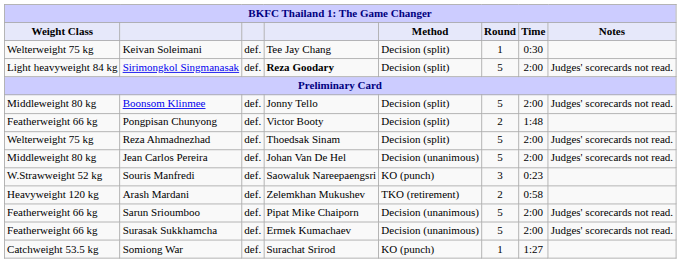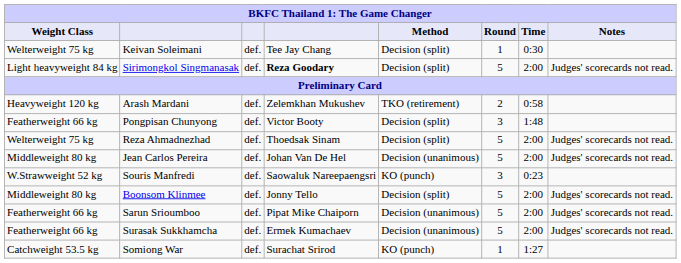 <table class="wikitable" style="font-size: 80%;">
 <tr>
 <th colspan="8" style="background-color: #ccf; color: #000080; text-align: center;"><strong>BKFC Thailand 1: The Game Changer</strong></th>
 </tr>
 <tr>
 <th colspan="1" style="background-color: #E6E8FA; color: #000000; text-align: center;">Weight Class</th>
 <th colspan="1" style="background-color: #E6E8FA; color: #000000; text-align: center;"></th>
 <th colspan="1" style="background-color: #E6E8FA; color: #000000; text-align: center;"></th>
 <th colspan="1" style="background-color: #E6E8FA; color: #000000; text-align: center;"></th>
 <th colspan="1" style="background-color: #E6E8FA; color: #000000; text-align: center;">Method</th>
 <th colspan="1" style="background-color: #E6E8FA; color: #000000; text-align: center;">Round</th>
 <th colspan="1" style="background-color: #E6E8FA; color: #000000; text-align: center;">Time</th>
 <th colspan="1" style="background-color: #E6E8FA; color: #000000; text-align: center;">Notes</th>
 </tr>
 <tr>
 <td>Welterweight 75 kg</td>
 <td> Keivan Soleimani</td>
 <td align=center>def.</td>
 <td> Tee Jay Chang</td>
 <td>Decision (split)</td>
 <td align=center>1</td>
 <td align=center>0:30</td>
 <td></td>
 </tr>
 <tr>
 <td>Light heavyweight 84 kg</td>
 <td><a href='#'>Sirimongkol Singmanasak</a></td>
 <td align=center>def.</td>
 <td><strong> Reza Goodary</strong></td>
 <td>Decision (split)</td>
 <td align=center>5</td>
 <td align=center>2:00</td>
 <td>Judges' scorecards not read.</td>
 </tr>
 <tr>
 <th colspan="8" style="background-color: #ccf; color: #000080; text-align: center;"><strong>Preliminary Card</strong></th>
 </tr>
 <tr>
-<td>Middleweight 80 kg</td>
-<td> <a href='#'>Boonsom Klinmee</a></td>
+<td>Heavyweight 120 kg</td>
+<td> Arash Mardani</td>
 <td align=center>def.</td>
-<td> Jonny Tello</td>
-<td>Decision (split)</td>
-<td align=center>5</td>
-<td align=center>2:00</td>
-<td>Judges' scorecards not read.</td>
+<td> Zelemkhan Mukushev</td>
+<td>TKO (retirement)</td>
+<td align=center>2</td>
+<td align=center>0:58</td>
+<td></td>
 </tr>
 <tr>
 <td>Featherweight 66 kg</td>
 <td> Pongpisan Chunyong</td>
 <td align=center>def.</td>
 <td> Victor Booty</td>
 <td>Decision (split)</td>
-<td align=center>2</td>
+<td align=center>3</td>
 <td align=center>1:48</td>
 <td></td>
 </tr>
 <tr>
 <td>Welterweight 75 kg</td>
 <td> Reza Ahmadnezhad</td>
 <td align=center>def.</td>
 <td> Thoedsak Sinam</td>
 <td>Decision (split)</td>
 <td align=center>5</td>
 <td align=center>2:00</td>
 <td>Judges' scorecards not read.</td>
 </tr>
 <tr>
 <td>Middleweight 80 kg</td>
 <td> Jean Carlos Pereira</td>
 <td align=center>def.</td>
 <td> Johan Van De Hel</td>
 <td>Decision (unanimous)</td>
 <td align=center>5</td>
 <td align=center>2:00</td>
 <td>Judges' scorecards not read.</td>
 </tr>
 <tr>
 <td>W.Strawweight 52 kg</td>
 <td> Souris Manfredi</td>
 <td align=center>def.</td>
 <td> Saowaluk Nareepaengsri</td>
 <td>KO (punch)</td>
 <td align=center>3</td>
 <td align=center>0:23</td>
 <td></td>
 </tr>
 <tr>
-<td>Heavyweight 120 kg</td>
-<td> Arash Mardani</td>
+<td>Middleweight 80 kg</td>
+<td> <a href='#'>Boonsom Klinmee</a></td>
 <td align=center>def.</td>
-<td> Zelemkhan Mukushev</td>
-<td>TKO (retirement)</td>
-<td align=center>2</td>
-<td align=center>0:58</td>
-<td></td>
+<td> Jonny Tello</td>
+<td>Decision (split)</td>
+<td align=center>5</td>
+<td align=center>2:00</td>
+<td>Judges' scorecards not read.</td>
 </tr>
 <tr>
 <td>Featherweight 66 kg</td>
 <td> Sarun Srioumboo</td>
 <td align=center>def.</td>
 <td> Pipat Mike Chaiporn</td>
 <td>Decision (unanimous)</td>
 <td align=center>5</td>
 <td align=center>2:00</td>
 <td>Judges' scorecards not read.</td>
 </tr>
 <tr>
 <td>Featherweight 66 kg</td>
 <td> Surasak Sukkhamcha</td>
 <td align=center>def.</td>
 <td> Ermek Kumachaev</td>
 <td>Decision (unanimous)</td>
 <td align=center>5</td>
 <td align=center>2:00</td>
 <td>Judges' scorecards not read.</td>
 </tr>
 <tr>
 <td>Catchweight 53.5 kg</td>
 <td> Somiong War</td>
 <td align=center>def.</td>
 <td> Surachat Srirod</td>
 <td>KO (punch)</td>
 <td align=center>1</td>
 <td align=center>1:27</td>
 <td></td>
 </tr>
 </table>
